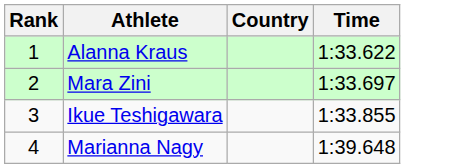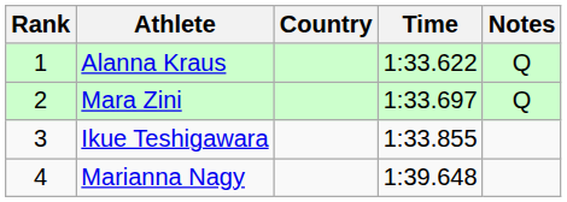 <table class="wikitable sortable" style="text-align:center">
 <tr>
 <th>Rank</th>
 <th>Athlete</th>
 <th>Country</th>
 <th>Time</th>
+<th>Notes</th>
 </tr>
 <tr bgcolor=ccffcc>
 <td>1</td>
 <td align=left><a href='#'>Alanna Kraus</a></td>
 <td align=left></td>
 <td>1:33.622</td>
+<td>Q</td>
 </tr>
 <tr bgcolor=ccffcc>
 <td>2</td>
 <td align=left><a href='#'>Mara Zini</a></td>
 <td align=left></td>
 <td>1:33.697</td>
+<td>Q</td>
 </tr>
 <tr>
 <td>3</td>
 <td align=left><a href='#'>Ikue Teshigawara</a></td>
 <td align=left></td>
 <td>1:33.855</td>
+<td></td>
 </tr>
 <tr>
 <td>4</td>
 <td align=left><a href='#'>Marianna Nagy</a></td>
 <td align=left></td>
 <td>1:39.648</td>
+<td></td>
 </tr>
 </table>
